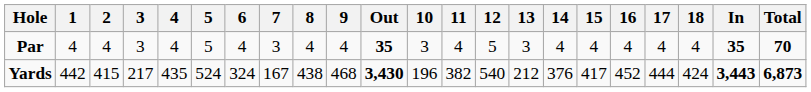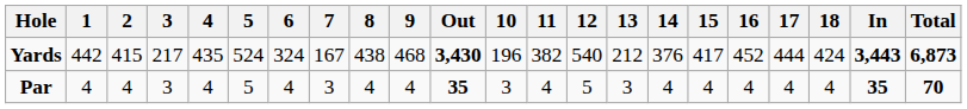 <table class="wikitable" style="text-align:center">
 <tr>
 <th>Hole</th>
 <th>1</th>
 <th>2</th>
 <th>3</th>
 <th>4</th>
 <th>5</th>
 <th>6</th>
 <th>7</th>
 <th>8</th>
 <th>9</th>
 <th>Out</th>
 <th>10</th>
 <th>11</th>
 <th>12</th>
 <th>13</th>
 <th>14</th>
 <th>15</th>
 <th>16</th>
 <th>17</th>
 <th>18</th>
 <th>In</th>
 <th>Total</th>
 </tr>
 <tr>
+<td><strong>Yards</strong></td>
+<td>442</td>
+<td>415</td>
+<td>217</td>
+<td>435</td>
+<td>524</td>
+<td>324</td>
+<td>167</td>
+<td>438</td>
+<td>468</td>
+<td><strong>3,430</strong></td>
+<td>196</td>
+<td>382</td>
+<td>540</td>
+<td>212</td>
+<td>376</td>
+<td>417</td>
+<td>452</td>
+<td>444</td>
+<td>424</td>
+<td><strong>3,443</strong></td>
+<td><strong>6,873</strong></td>
+</tr>
+<tr>
 <td><strong>Par</strong></td>
 <td>4</td>
 <td>4</td>
 <td>3</td>
 <td>4</td>
 <td>5</td>
 <td>4</td>
 <td>3</td>
 <td>4</td>
 <td>4</td>
 <td><strong>35</strong></td>
 <td>3</td>
 <td>4</td>
 <td>5</td>
 <td>3</td>
 <td>4</td>
 <td>4</td>
 <td>4</td>
 <td>4</td>
 <td>4</td>
 <td><strong>35</strong></td>
 <td><strong>70</strong></td>
 </tr>
-<tr>
-<td><strong>Yards</strong></td>
-<td>442</td>
-<td>415</td>
-<td>217</td>
-<td>435</td>
-<td>524</td>
-<td>324</td>
-<td>167</td>
-<td>438</td>
-<td>468</td>
-<td><strong>3,430</strong></td>
-<td>196</td>
-<td>382</td>
-<td>540</td>
-<td>212</td>
-<td>376</td>
-<td>417</td>
-<td>452</td>
-<td>444</td>
-<td>424</td>
-<td><strong>3,443</strong></td>
-<td><strong>6,873</strong></td>
-</tr>
 </table>
